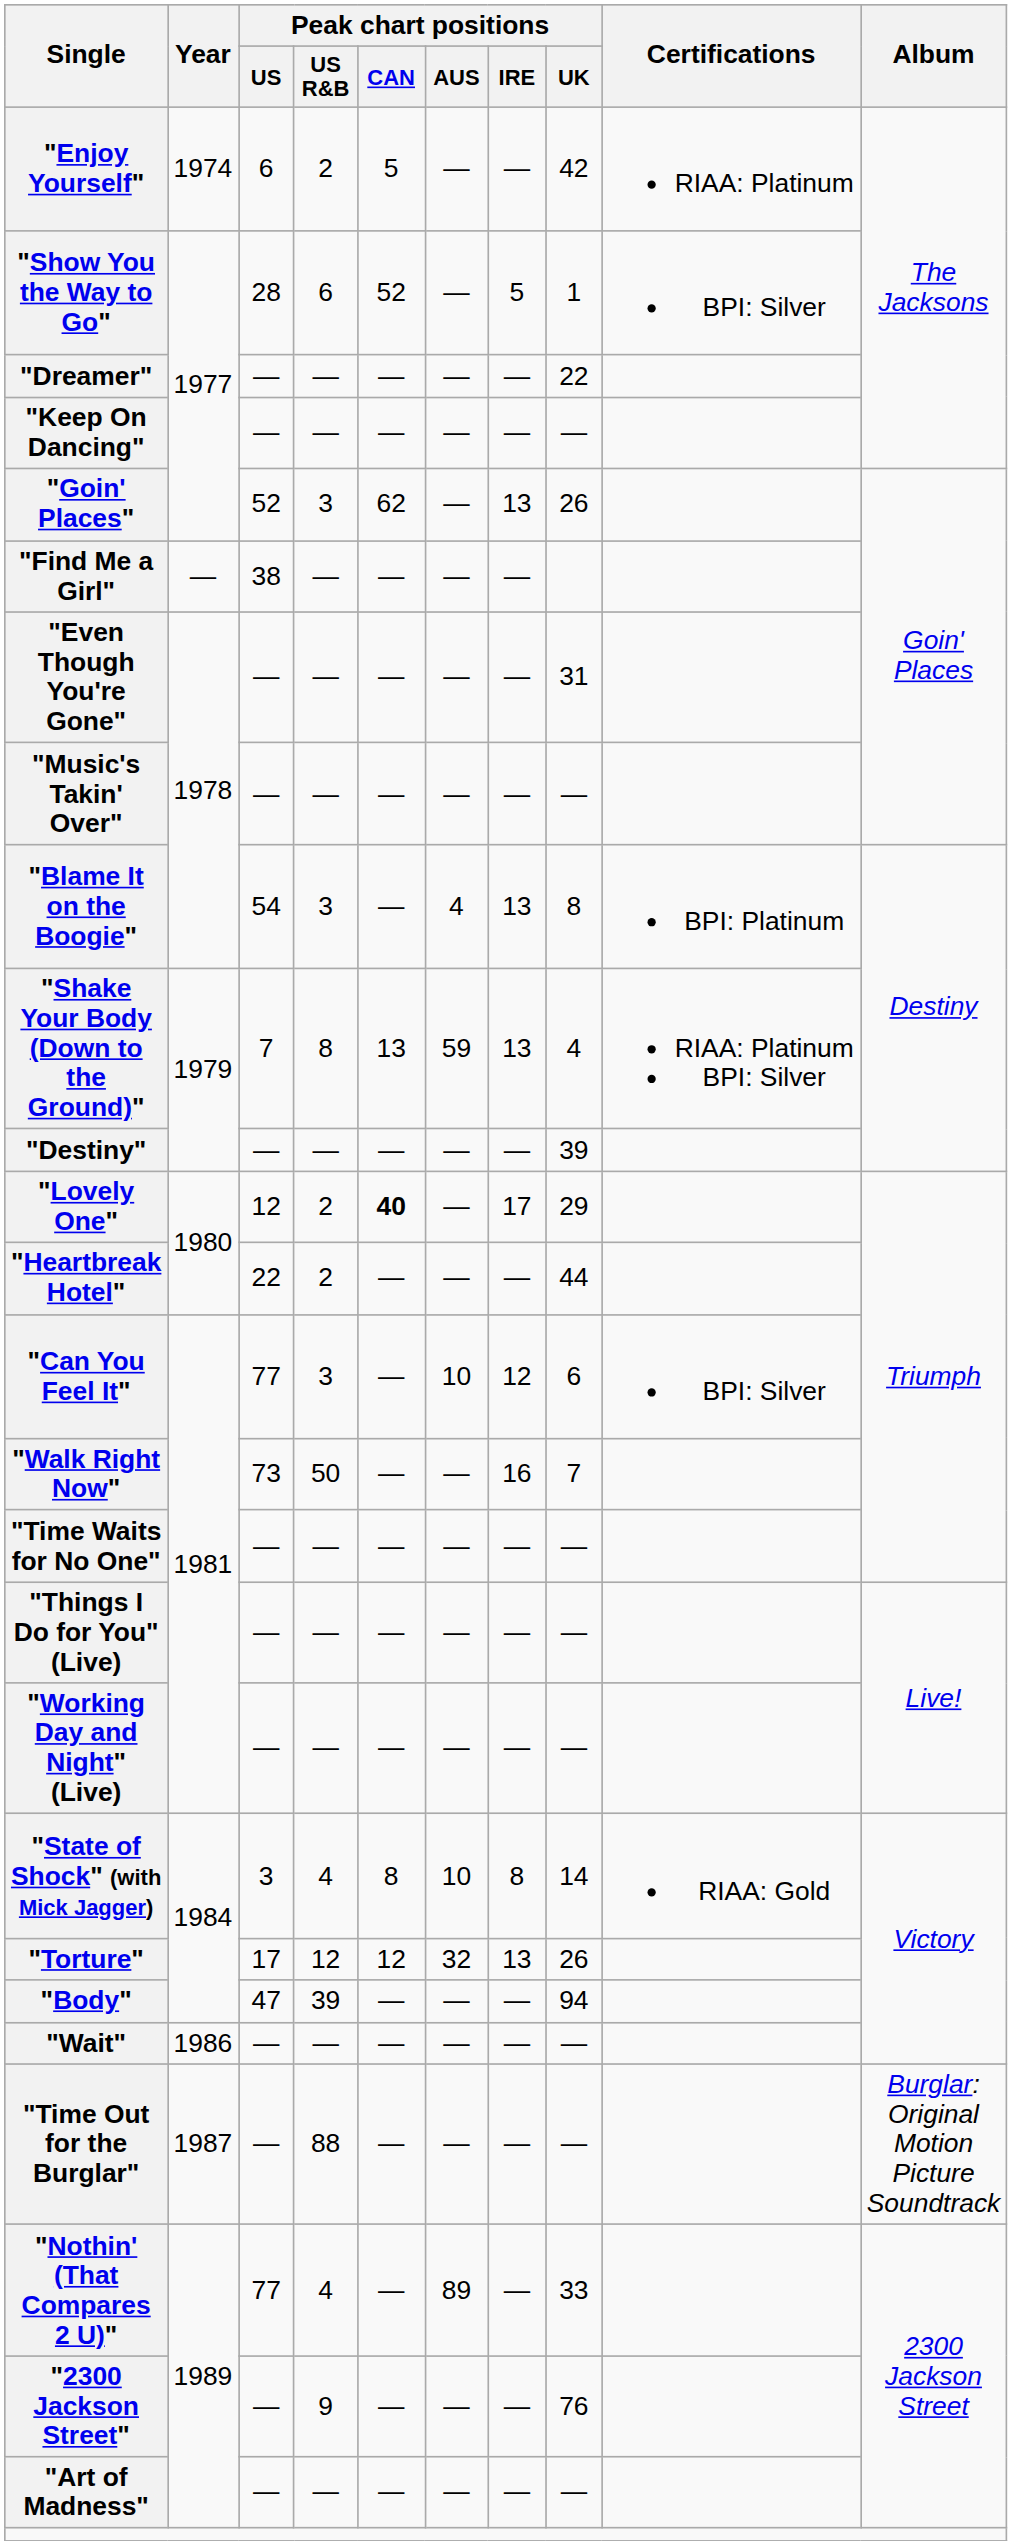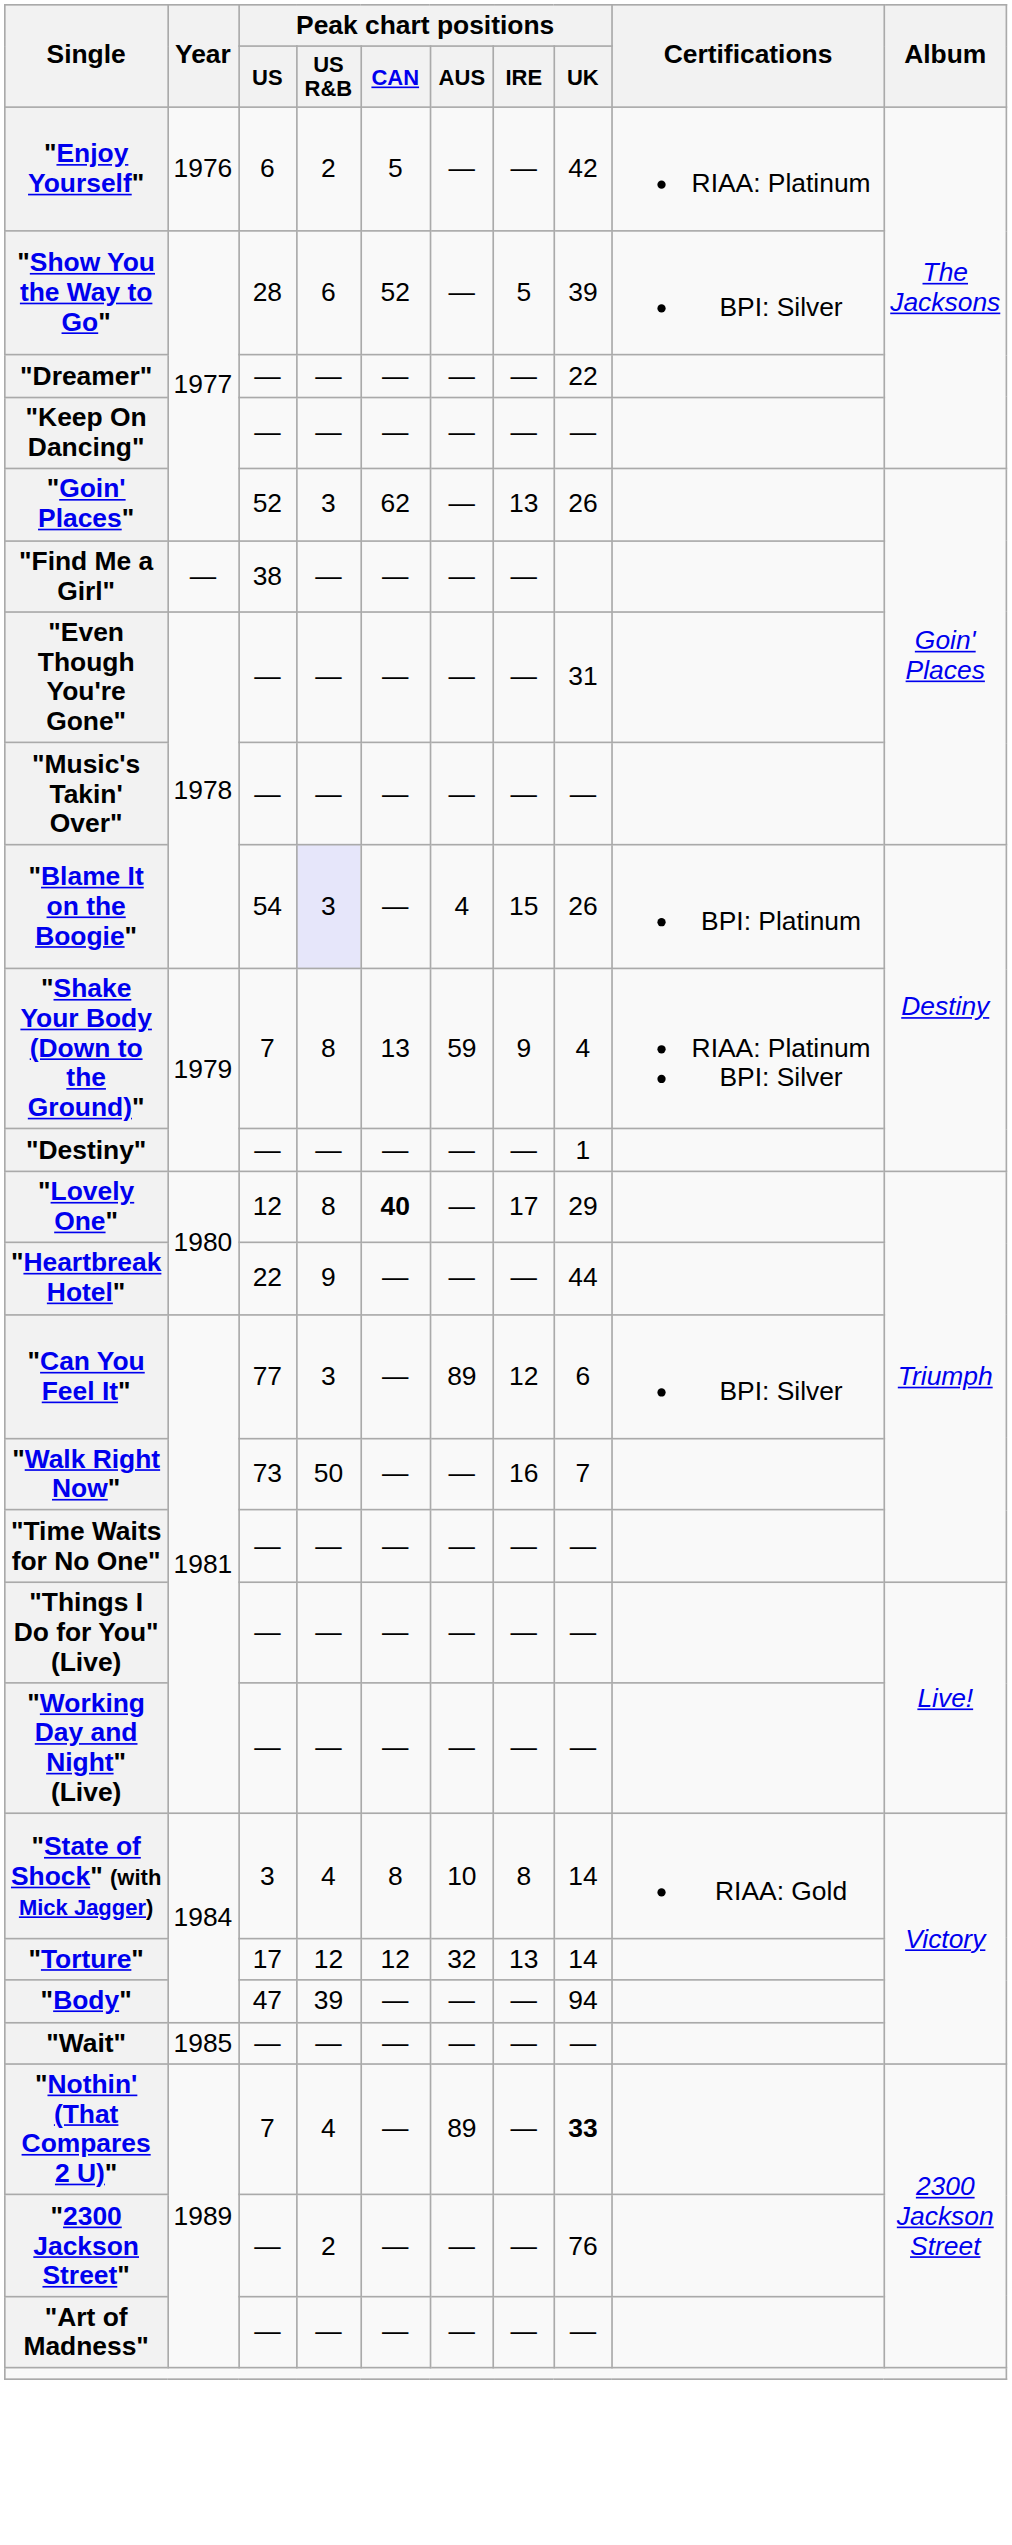 <table class="wikitable plainrowheaders" style="text-align:center;">
 <tr>
 <th rowspan="2">Single</th>
 <th rowspan="2">Year</th>
 <th colspan="6">Peak chart positions</th>
 <th scope="col" rowspan="2" style="width:12em;">Certifications</th>
 <th rowspan="2">Album</th>
 </tr>
 <tr style="font-size:smaller;">
 <th style="width:35px;">US</th>
 <th style="width:35px;">US R&B</th>
 <th style="width:3em;"><a href='#'>CAN</a></th>
 <th style="width:35px;">AUS<br></th>
 <th style="width:35px;">IRE<br></th>
 <th style="width:35px;">UK<br></th>
 </tr>
 <tr>
 <th scope="row">"<a href='#'>Enjoy Yourself</a>"</th>
-<td>1974</td>
+<td>1976</td>
 <td>6</td>
 <td>2</td>
 <td>5</td>
 <td>—</td>
 <td>—</td>
 <td>42</td>
 <td><br><ul><li>RIAA: Platinum</li></ul></td>
 <td rowspan="4"><em><a href='#'>The Jacksons</a></em></td>
 </tr>
 <tr>
 <th scope="row">"<a href='#'>Show You the Way to Go</a>"</th>
 <td rowspan="4">1977</td>
 <td>28</td>
 <td>6</td>
 <td>52</td>
 <td>—</td>
 <td>5</td>
-<td>1</td>
+<td>39</td>
 <td><br><ul><li>BPI: Silver</li></ul></td>
 </tr>
 <tr>
 <th scope="row">"Dreamer"</th>
 <td>—</td>
 <td>—</td>
 <td>—</td>
 <td>—</td>
 <td>—</td>
 <td>22</td>
 <td></td>
 </tr>
 <tr>
 <th scope="row">"Keep On Dancing"</th>
 <td>—</td>
 <td>—</td>
 <td>—</td>
 <td>—</td>
 <td>—</td>
 <td>—</td>
 <td></td>
 </tr>
 <tr>
 <th scope="row">"<a href='#'>Goin' Places</a>"</th>
 <td>52</td>
 <td>3</td>
 <td>62</td>
 <td>—</td>
 <td>13</td>
 <td>26</td>
 <td></td>
 <td rowspan="4"><em><a href='#'>Goin' Places</a></em></td>
 </tr>
 <tr>
 <th scope="row">"Find Me a Girl"</th>
 <td>—</td>
 <td>38</td>
 <td>—</td>
 <td>—</td>
 <td>—</td>
 <td>—</td>
 <td></td>
 </tr>
 <tr>
 <th scope="row">"Even Though You're Gone"</th>
 <td rowspan="3">1978</td>
 <td>—</td>
 <td>—</td>
 <td>—</td>
 <td>—</td>
 <td>—</td>
 <td>31</td>
 <td></td>
 </tr>
 <tr>
 <th scope="row">"Music's Takin' Over"</th>
 <td>—</td>
 <td>—</td>
 <td>—</td>
 <td>—</td>
 <td>—</td>
 <td>—</td>
 <td></td>
 </tr>
 <tr>
 <th scope="row">"<a href='#'>Blame It on the Boogie</a>"</th>
 <td>54</td>
-<td>3</td>
+<td style="background: lavender;">3</td>
 <td>—</td>
 <td>4</td>
-<td>13</td>
-<td>8</td>
+<td>15</td>
+<td>26</td>
 <td><br><ul><li>BPI: Platinum</li></ul></td>
 <td rowspan="3"><em><a href='#'>Destiny</a></em></td>
 </tr>
 <tr>
 <th scope="row">"<a href='#'>Shake Your Body (Down to the Ground)</a>"</th>
 <td rowspan="2">1979</td>
 <td>7</td>
 <td>8</td>
 <td>13</td>
 <td>59</td>
-<td>13</td>
+<td>9</td>
 <td>4</td>
 <td><br><ul><li>RIAA: Platinum</li><li>BPI: Silver</li></ul></td>
 </tr>
 <tr>
 <th scope="row">"Destiny"</th>
 <td>—</td>
 <td>—</td>
 <td>—</td>
 <td>—</td>
 <td>—</td>
-<td>39</td>
+<td>1</td>
 <td></td>
 </tr>
 <tr>
 <th scope="row">"<a href='#'>Lovely One</a>"</th>
 <td rowspan="2">1980</td>
 <td>12</td>
-<td>2</td>
+<td>8</td>
 <td><strong>40</strong></td>
 <td>—</td>
 <td>17</td>
 <td>29</td>
 <td></td>
 <td rowspan="5"><em><a href='#'>Triumph</a></em></td>
 </tr>
 <tr>
 <th scope="row">"<a href='#'>Heartbreak Hotel</a>"</th>
 <td>22</td>
-<td>2</td>
+<td>9</td>
 <td>—</td>
 <td>—</td>
 <td>—</td>
 <td>44</td>
 <td></td>
 </tr>
 <tr>
 <th scope="row">"<a href='#'>Can You Feel It</a>"</th>
 <td rowspan="5">1981</td>
 <td>77</td>
 <td>3</td>
 <td>—</td>
-<td>10</td>
+<td>89</td>
 <td>12</td>
 <td>6</td>
 <td><br><ul><li>BPI: Silver</li></ul></td>
 </tr>
 <tr>
 <th scope="row">"<a href='#'>Walk Right Now</a>"</th>
 <td>73</td>
 <td>50</td>
 <td>—</td>
 <td>—</td>
 <td>16</td>
 <td>7</td>
 <td></td>
 </tr>
 <tr>
 <th scope="row">"Time Waits for No One"</th>
 <td>—</td>
 <td>—</td>
 <td>—</td>
 <td>—</td>
 <td>—</td>
 <td>—</td>
 <td></td>
 </tr>
 <tr>
 <th scope="row">"Things I Do for You" (Live)</th>
 <td>—</td>
 <td>—</td>
 <td>—</td>
 <td>—</td>
 <td>—</td>
 <td>—</td>
 <td></td>
 <td rowspan="2"><em><a href='#'>Live!</a></em></td>
 </tr>
 <tr>
 <th scope="row">"<a href='#'>Working Day and Night</a>" (Live)</th>
 <td>—</td>
 <td>—</td>
 <td>—</td>
 <td>—</td>
 <td>—</td>
 <td>—</td>
 <td></td>
 </tr>
 <tr>
 <th scope="row">"<a href='#'>State of Shock</a>" <small>(with <a href='#'>Mick Jagger</a>)</small></th>
 <td rowspan="3">1984</td>
 <td>3</td>
 <td>4</td>
 <td>8</td>
 <td>10</td>
 <td>8</td>
 <td>14</td>
 <td><br><ul><li>RIAA: Gold</li></ul></td>
 <td rowspan="4"><em><a href='#'>Victory</a></em></td>
 </tr>
 <tr>
 <th scope="row">"<a href='#'>Torture</a>"</th>
 <td>17</td>
 <td>12</td>
 <td>12</td>
 <td>32</td>
 <td>13</td>
-<td>26</td>
+<td>14</td>
 <td></td>
 </tr>
 <tr>
 <th scope="row">"<a href='#'>Body</a>"</th>
 <td>47</td>
 <td>39</td>
 <td>—</td>
 <td>—</td>
 <td>—</td>
 <td>94</td>
 <td></td>
 </tr>
 <tr>
 <th scope="row">"Wait"</th>
-<td>1986</td>
+<td>1985</td>
 <td>—</td>
 <td>—</td>
 <td>—</td>
 <td>—</td>
 <td>—</td>
 <td>—</td>
 <td></td>
 </tr>
 <tr>
-<th scope="row">"Time Out for the Burglar"</th>
-<td>1987</td>
-<td>—</td>
-<td>88</td>
-<td>—</td>
-<td>—</td>
-<td>—</td>
-<td>—</td>
-<td></td>
-<td><em><a href='#'>Burglar</a>: Original Motion Picture Soundtrack</em></td>
-</tr>
-<tr>
 <th scope="row">"<a href='#'>Nothin' (That Compares 2 U)</a>"</th>
 <td rowspan="3">1989</td>
-<td>77</td>
+<td>7</td>
 <td>4</td>
 <td>—</td>
 <td>89</td>
 <td>—</td>
-<td>33</td>
+<td><strong>33</strong></td>
 <td></td>
 <td rowspan="3"><em><a href='#'>2300 Jackson Street</a></em></td>
 </tr>
 <tr>
 <th scope="row">"<a href='#'>2300 Jackson Street</a>"</th>
 <td>—</td>
-<td>9</td>
+<td>2</td>
 <td>—</td>
 <td>—</td>
 <td>—</td>
 <td>76</td>
 <td></td>
 </tr>
 <tr>
 <th scope="row">"Art of Madness"</th>
 <td>—</td>
 <td>—</td>
 <td>—</td>
 <td>—</td>
 <td>—</td>
 <td>—</td>
 <td></td>
 </tr>
 <tr>
 <td colspan="10"></td>
 </tr>
 </table>
